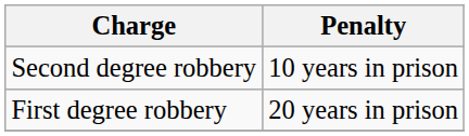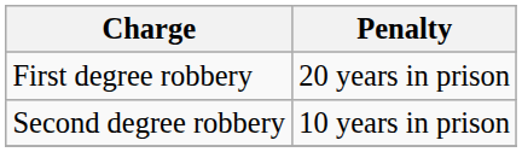 <table class="wikitable">
 <tr>
 <th>Charge</th>
 <th>Penalty</th>
 </tr>
 <tr>
+<td>First degree robbery</td>
+<td>20 years in prison</td>
+</tr>
+<tr>
 <td>Second degree robbery</td>
 <td>10 years in prison</td>
 </tr>
 <tr>
-<td>First degree robbery</td>
-<td>20 years in prison</td>
-</tr>
-<tr>
 </tr>
 </table>
